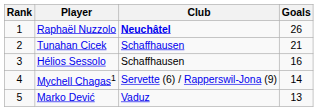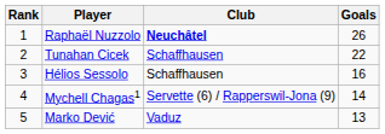 <table class="wikitable" style="text-align:center">
 <tr>
 <th>Rank</th>
 <th>Player</th>
 <th>Club</th>
 <th>Goals</th>
 </tr>
 <tr>
 <td>1</td>
 <td align="left"> <a href='#'>Raphaël Nuzzolo</a></td>
 <td align="left"><strong><a href='#'>Neuchâtel</a></strong></td>
 <td>26</td>
 </tr>
 <tr>
 <td>2</td>
 <td align="left"> <a href='#'>Tunahan Cicek</a></td>
 <td align="left"><a href='#'>Schaffhausen</a></td>
-<td>21</td>
+<td>22</td>
 </tr>
 <tr>
 <td>3</td>
 <td align="left"> <a href='#'>Hélios Sessolo</a></td>
 <td align="left">Schaffhausen</td>
 <td>16</td>
 </tr>
 <tr>
 <td>4</td>
 <td align="left"> <a href='#'>Mychell Chagas</a><sup>1</sup></td>
 <td align="left"><a href='#'>Servette</a> (6) / <a href='#'>Rapperswil-Jona</a> (9)</td>
 <td>14</td>
 </tr>
 <tr>
 <td>5</td>
 <td align="left"> <a href='#'>Marko Dević</a></td>
 <td align="left"><a href='#'>Vaduz</a></td>
 <td>13</td>
 </tr>
 </table>
